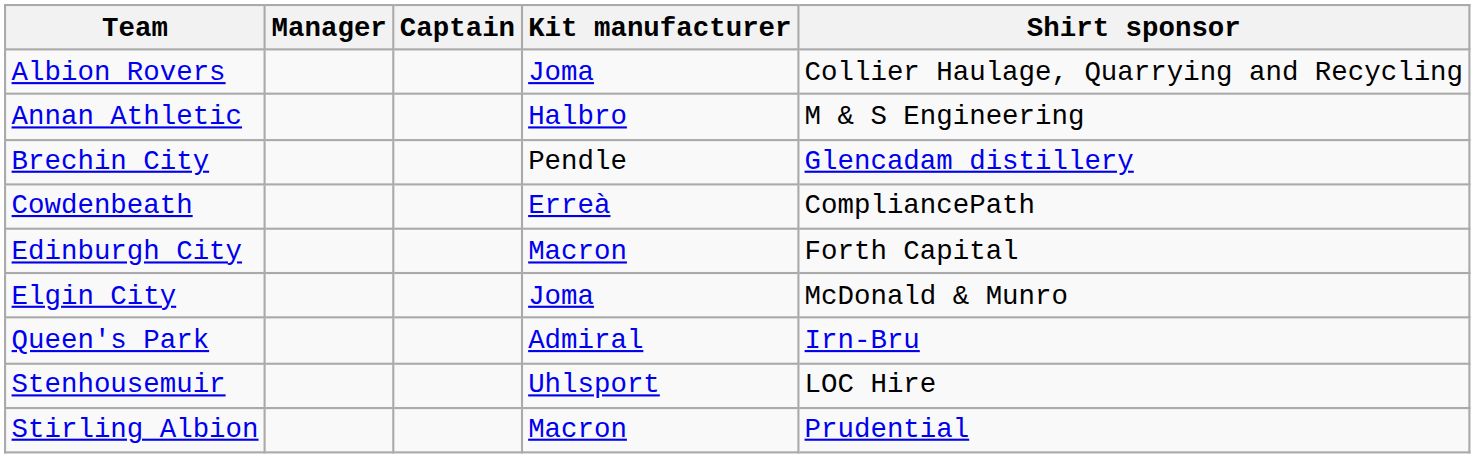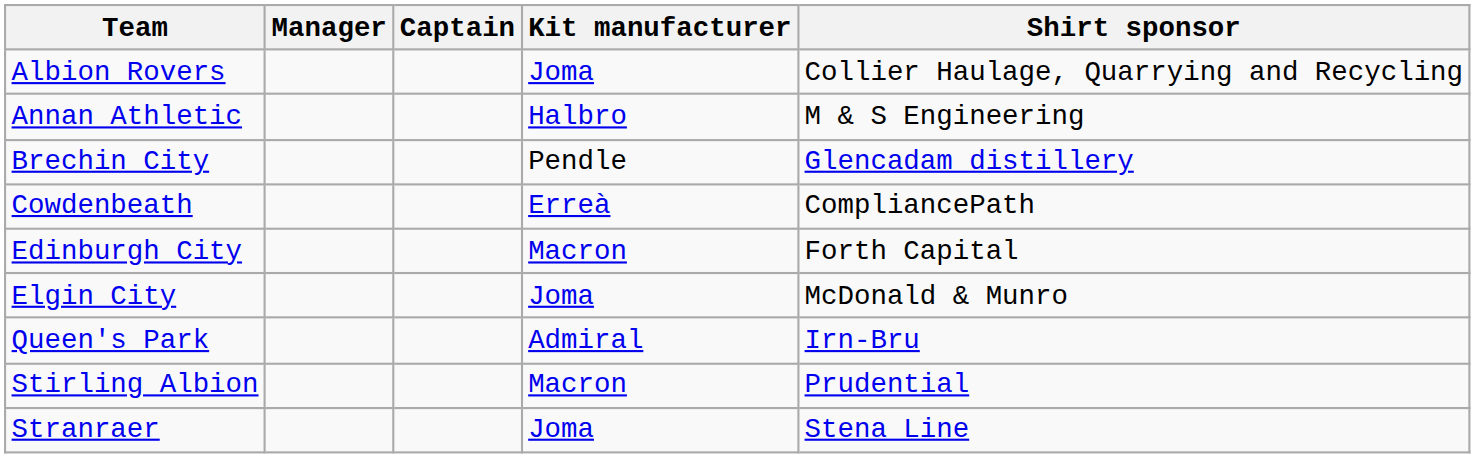 <table class="wikitable sortable">
 <tr>
 <th>Team</th>
 <th>Manager</th>
 <th>Captain</th>
 <th>Kit manufacturer</th>
 <th>Shirt sponsor</th>
 </tr>
 <tr>
 <td><a href='#'>Albion Rovers</a></td>
 <td> </td>
 <td> </td>
 <td><a href='#'>Joma</a></td>
 <td>Collier Haulage, Quarrying and Recycling</td>
 </tr>
 <tr>
 <td><a href='#'>Annan Athletic</a></td>
 <td> </td>
 <td> </td>
 <td><a href='#'>Halbro</a></td>
 <td>M & S Engineering</td>
 </tr>
 <tr>
 <td><a href='#'>Brechin City</a></td>
 <td> </td>
 <td> </td>
 <td>Pendle</td>
 <td><a href='#'>Glencadam distillery</a></td>
 </tr>
 <tr>
 <td><a href='#'>Cowdenbeath</a></td>
 <td> </td>
 <td> </td>
 <td><a href='#'>Erreà</a></td>
 <td>CompliancePath</td>
 </tr>
 <tr>
 <td><a href='#'>Edinburgh City</a></td>
 <td> </td>
 <td> </td>
 <td><a href='#'>Macron</a></td>
 <td>Forth Capital</td>
 </tr>
 <tr>
 <td><a href='#'>Elgin City</a></td>
 <td> </td>
 <td> </td>
 <td><a href='#'>Joma</a></td>
 <td>McDonald & Munro</td>
 </tr>
 <tr>
 <td><a href='#'>Queen's Park</a></td>
 <td> </td>
 <td> </td>
 <td><a href='#'>Admiral</a></td>
 <td><a href='#'>Irn-Bru</a></td>
 </tr>
 <tr>
-<td><a href='#'>Stenhousemuir</a></td>
-<td> </td>
-<td> </td>
-<td><a href='#'>Uhlsport</a></td>
-<td>LOC Hire</td>
-</tr>
-<tr>
 <td><a href='#'>Stirling Albion</a></td>
 <td> </td>
 <td> </td>
 <td><a href='#'>Macron</a></td>
 <td><a href='#'>Prudential</a></td>
 </tr>
+<tr>
+<td><a href='#'>Stranraer</a></td>
+<td> </td>
+<td> </td>
+<td><a href='#'>Joma</a></td>
+<td><a href='#'>Stena Line</a></td>
+</tr>
 </table>
